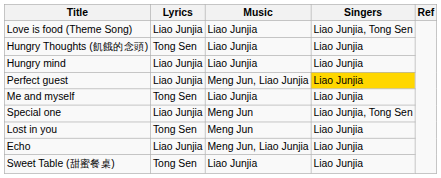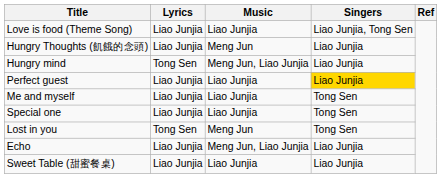 <table class="wikitable">
 <tr>
 <th>Title</th>
 <th>Lyrics</th>
 <th>Music</th>
 <th>Singers</th>
 <th>Ref</th>
 </tr>
 <tr>
 <td>Love is food (Theme Song)</td>
 <td>Liao Junjia</td>
 <td>Liao Junjia</td>
 <td>Liao Junjia, Tong Sen</td>
 <td rowspan="9"></td>
 </tr>
 <tr>
 <td>Hungry Thoughts (飢餓的念頭)</td>
-<td>Tong Sen</td>
 <td>Liao Junjia</td>
+<td>Meng Jun</td>
 <td>Liao Junjia</td>
 </tr>
 <tr>
 <td>Hungry mind</td>
-<td>Liao Junjia</td>
-<td>Liao Junjia</td>
+<td>Tong Sen</td>
+<td>Meng Jun, Liao Junjia</td>
 <td>Liao Junjia</td>
 </tr>
 <tr>
 <td>Perfect guest</td>
 <td>Liao Junjia</td>
-<td>Meng Jun, Liao Junjia</td>
+<td>Liao Junjia</td>
 <td style="background: gold;">Liao Junjia</td>
 </tr>
 <tr>
 <td>Me and myself</td>
-<td>Tong Sen</td>
 <td>Liao Junjia</td>
 <td>Liao Junjia</td>
+<td>Tong Sen</td>
 </tr>
 <tr>
 <td>Special one</td>
 <td>Liao Junjia</td>
-<td>Meng Jun</td>
-<td>Liao Junjia, Tong Sen</td>
+<td>Liao Junjia</td>
+<td>Tong Sen</td>
 </tr>
 <tr>
 <td>Lost in you</td>
 <td>Tong Sen</td>
 <td>Meng Jun</td>
-<td>Liao Junjia</td>
+<td>Tong Sen</td>
 </tr>
 <tr>
 <td>Echo</td>
 <td>Liao Junjia</td>
 <td>Meng Jun, Liao Junjia</td>
 <td>Liao Junjia</td>
 </tr>
 <tr>
 <td>Sweet Table (甜蜜餐桌)</td>
-<td>Tong Sen</td>
+<td>Liao Junjia</td>
 <td>Liao Junjia</td>
 <td>Liao Junjia</td>
 </tr>
 </table>
